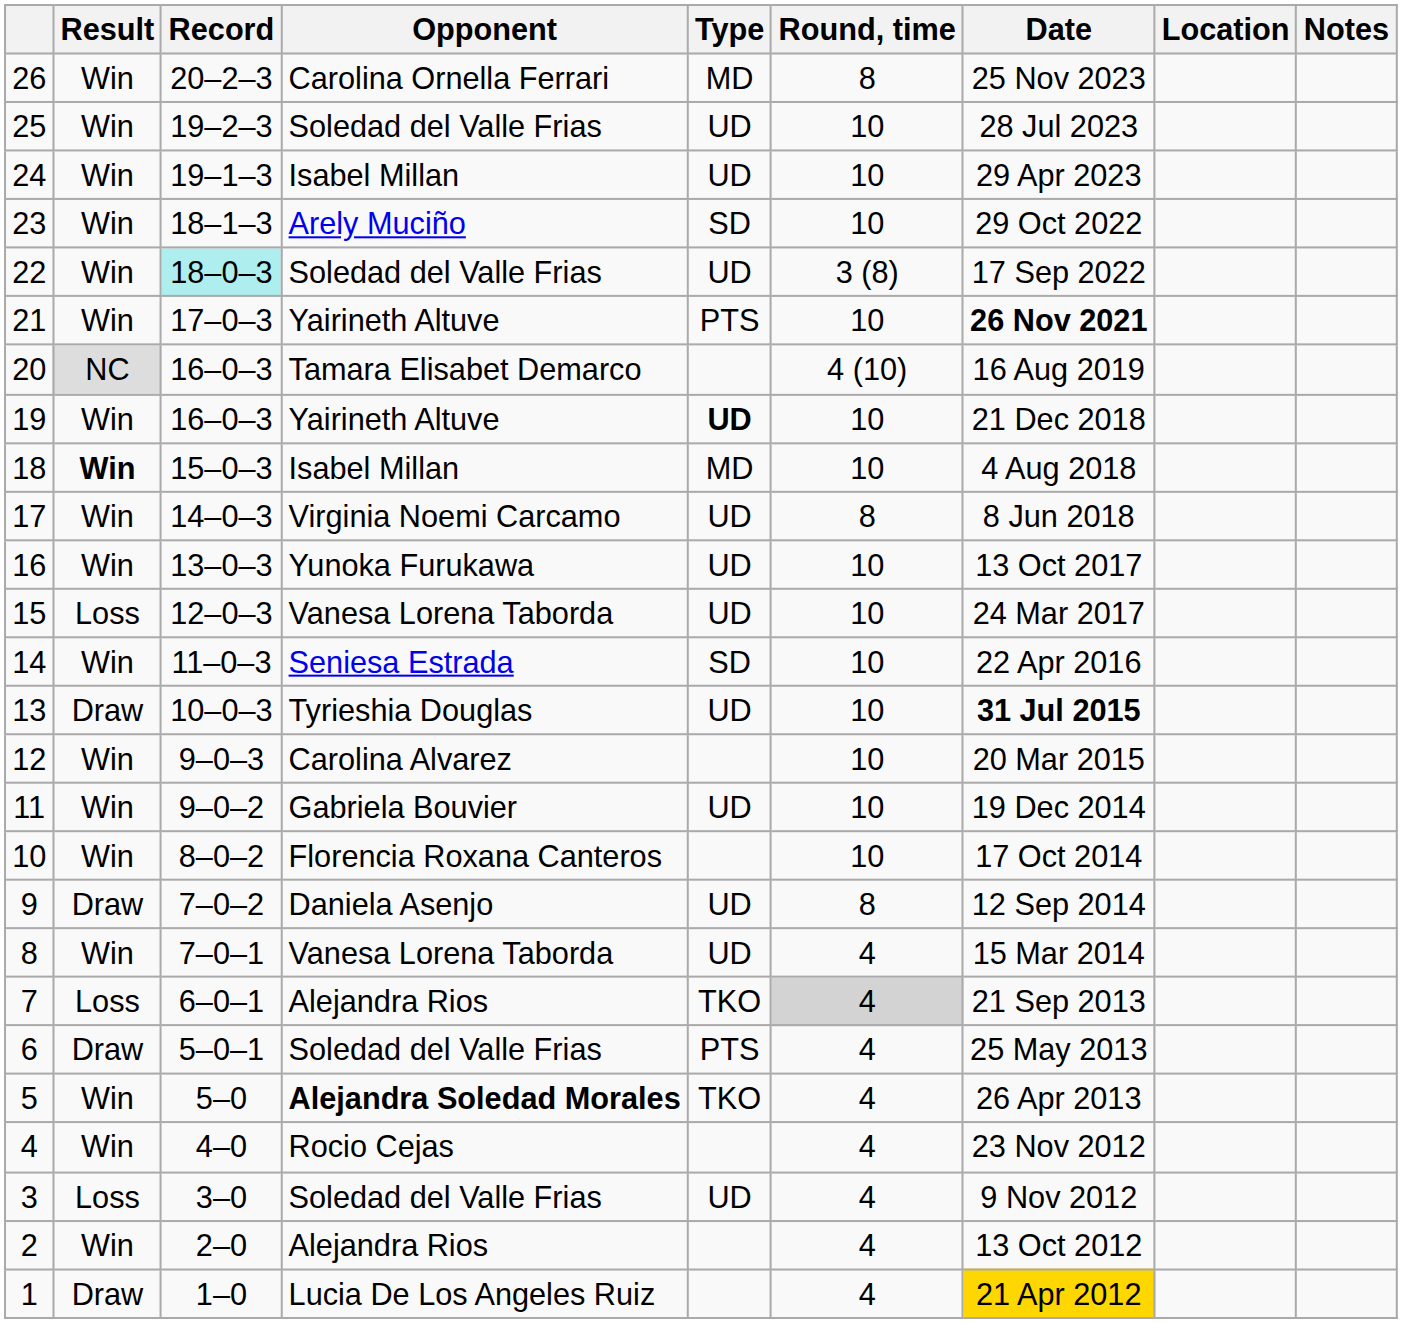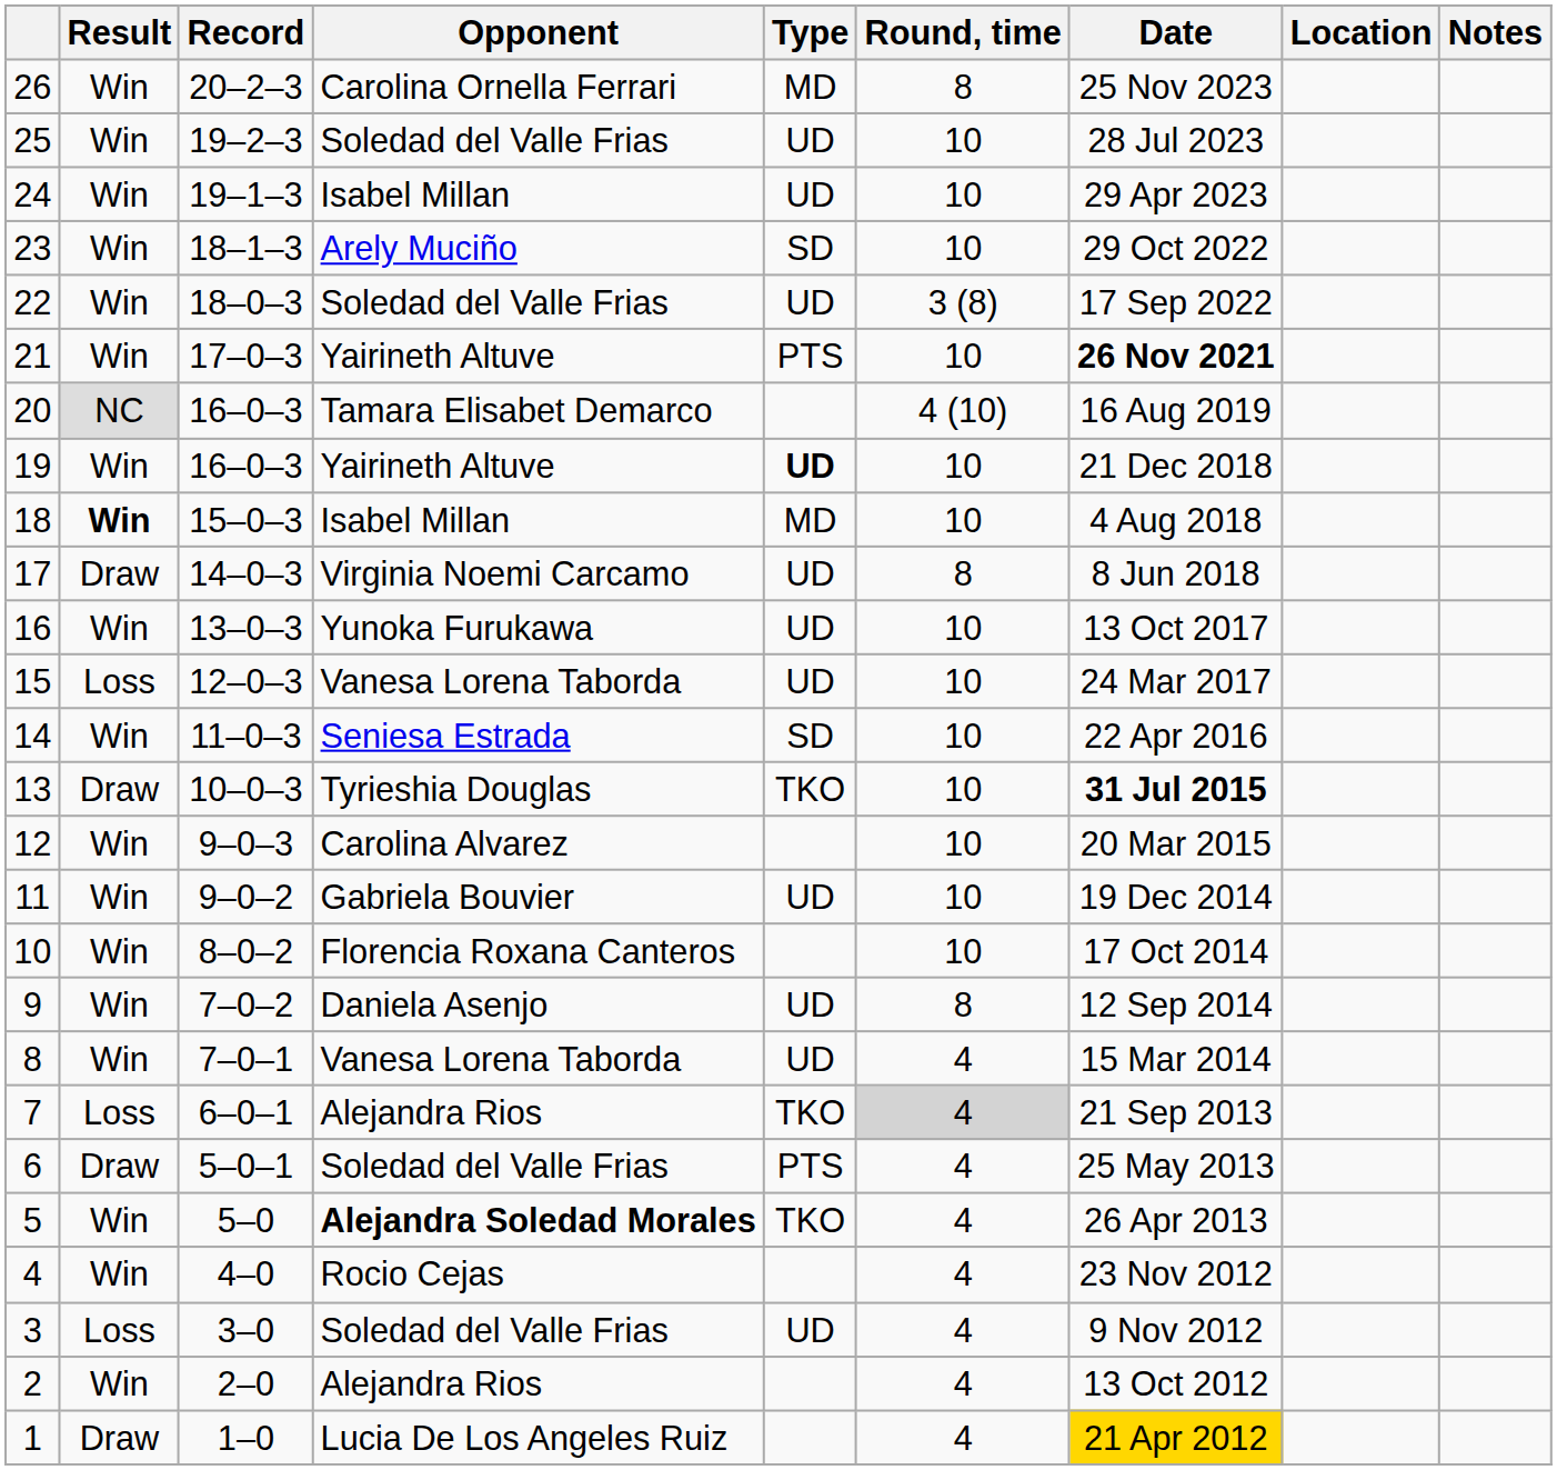 <table class="wikitable" style="text-align:center; font-size:95%">
 <tr>
 <th></th>
 <th>Result</th>
 <th>Record</th>
 <th>Opponent</th>
 <th>Type</th>
 <th>Round, time</th>
 <th>Date</th>
 <th>Location</th>
 <th>Notes</th>
 </tr>
 <tr>
 <td>26</td>
 <td>Win</td>
 <td>20–2–3 </td>
 <td align=left> Carolina Ornella Ferrari</td>
 <td>MD</td>
 <td>8</td>
 <td>25 Nov 2023</td>
 <td align=left></td>
 <td></td>
 </tr>
 <tr>
 <td>25</td>
 <td>Win</td>
 <td>19–2–3 </td>
 <td align=left> Soledad del Valle Frias</td>
 <td>UD</td>
 <td>10</td>
 <td>28 Jul 2023</td>
 <td align=left></td>
 <td align=left></td>
 </tr>
 <tr>
 <td>24</td>
 <td>Win</td>
 <td>19–1–3 </td>
 <td align=left> Isabel Millan</td>
 <td>UD</td>
 <td>10</td>
 <td>29 Apr 2023</td>
 <td align=left></td>
 <td align=left></td>
 </tr>
 <tr>
 <td>23</td>
 <td>Win</td>
 <td>18–1–3 </td>
 <td align=left> <a href='#'>Arely Muciño</a></td>
 <td>SD</td>
 <td>10</td>
 <td>29 Oct 2022</td>
 <td align=left></td>
 <td align=left></td>
 </tr>
 <tr>
 <td>22</td>
 <td>Win</td>
-<td style="background: paleturquoise;">18–0–3 </td>
+<td>18–0–3 </td>
 <td align=left> Soledad del Valle Frias</td>
 <td>UD</td>
 <td>3 (8)</td>
 <td>17 Sep 2022</td>
 <td align=left></td>
 <td></td>
 </tr>
 <tr>
 <td>21</td>
 <td>Win</td>
 <td>17–0–3 </td>
 <td align=left> Yairineth Altuve</td>
 <td>PTS</td>
 <td>10</td>
 <td><strong>26 Nov 2021</strong></td>
 <td align=left></td>
 <td align=left></td>
 </tr>
 <tr>
 <td>20</td>
 <td style="background:#DDD">NC</td>
 <td>16–0–3 </td>
 <td align=left> Tamara Elisabet Demarco</td>
 <td></td>
 <td>4 (10)</td>
 <td>16 Aug 2019</td>
 <td align=left></td>
 <td align=left></td>
 </tr>
 <tr>
 <td>19</td>
 <td>Win</td>
 <td>16–0–3</td>
 <td align=left> Yairineth Altuve</td>
 <td><strong>UD</strong></td>
 <td>10</td>
 <td>21 Dec 2018</td>
 <td align=left></td>
 <td align=left></td>
 </tr>
 <tr>
 <td>18</td>
 <td><strong>Win</strong></td>
 <td>15–0–3</td>
 <td align=left> Isabel Millan</td>
 <td>MD</td>
 <td>10</td>
 <td>4 Aug 2018</td>
 <td align=left></td>
 <td align=left></td>
 </tr>
 <tr>
 <td>17</td>
-<td>Win</td>
+<td>Draw</td>
 <td>14–0–3</td>
 <td align=left> Virginia Noemi Carcamo</td>
 <td>UD</td>
 <td>8</td>
 <td>8 Jun 2018</td>
 <td align=left></td>
 <td></td>
 </tr>
 <tr>
 <td>16</td>
 <td>Win</td>
 <td>13–0–3</td>
 <td align=left> Yunoka Furukawa</td>
 <td>UD</td>
 <td>10</td>
 <td>13 Oct 2017</td>
 <td align=left></td>
 <td align=left></td>
 </tr>
 <tr>
 <td>15</td>
 <td>Loss</td>
 <td>12–0–3</td>
 <td align=left> Vanesa Lorena Taborda</td>
 <td>UD</td>
 <td>10</td>
 <td>24 Mar 2017</td>
 <td align=left></td>
 <td align=left></td>
 </tr>
 <tr>
 <td>14</td>
 <td>Win</td>
 <td>11–0–3</td>
 <td align=left> <a href='#'>Seniesa Estrada</a></td>
 <td>SD</td>
 <td>10</td>
 <td>22 Apr 2016</td>
 <td align=left></td>
 <td align=left></td>
 </tr>
 <tr>
 <td>13</td>
 <td>Draw</td>
 <td>10–0–3</td>
 <td align=left> Tyrieshia Douglas</td>
-<td>UD</td>
+<td>TKO</td>
 <td>10</td>
 <td><strong>31 Jul 2015</strong></td>
 <td align=left></td>
 <td align=left></td>
 </tr>
 <tr>
 <td>12</td>
 <td>Win</td>
 <td>9–0–3</td>
 <td align=left> Carolina Alvarez</td>
 <td></td>
 <td>10</td>
 <td>20 Mar 2015</td>
 <td align=left></td>
 <td align=left></td>
 </tr>
 <tr>
 <td>11</td>
 <td>Win</td>
 <td>9–0–2</td>
 <td align=left> Gabriela Bouvier</td>
 <td>UD</td>
 <td>10</td>
 <td>19 Dec 2014</td>
 <td align=left></td>
 <td align=left></td>
 </tr>
 <tr>
 <td>10</td>
 <td>Win</td>
 <td>8–0–2</td>
 <td align=left> Florencia Roxana Canteros</td>
 <td></td>
 <td>10</td>
 <td>17 Oct 2014</td>
 <td align=left></td>
 <td align=left></td>
 </tr>
 <tr>
 <td>9</td>
-<td>Draw</td>
+<td>Win</td>
 <td>7–0–2</td>
 <td align=left> Daniela Asenjo</td>
 <td>UD</td>
 <td>8</td>
 <td>12 Sep 2014</td>
 <td align=left></td>
 <td></td>
 </tr>
 <tr>
 <td>8</td>
 <td>Win</td>
 <td>7–0–1</td>
 <td align=left> Vanesa Lorena Taborda</td>
 <td>UD</td>
 <td>4</td>
 <td>15 Mar 2014</td>
 <td align=left></td>
 <td></td>
 </tr>
 <tr>
 <td>7</td>
 <td>Loss</td>
 <td>6–0–1</td>
 <td align=left> Alejandra Rios</td>
 <td>TKO</td>
 <td style="background: lightgrey;">4</td>
 <td>21 Sep 2013</td>
 <td align=left></td>
 <td></td>
 </tr>
 <tr>
 <td>6</td>
 <td>Draw</td>
 <td>5–0–1</td>
 <td align=left> Soledad del Valle Frias</td>
 <td>PTS</td>
 <td>4</td>
 <td>25 May 2013</td>
 <td align=left></td>
 <td></td>
 </tr>
 <tr>
 <td>5</td>
 <td>Win</td>
 <td>5–0</td>
 <td align=left><strong> Alejandra Soledad Morales</strong></td>
 <td>TKO</td>
 <td>4</td>
 <td>26 Apr 2013</td>
 <td align=left></td>
 <td></td>
 </tr>
 <tr>
 <td>4</td>
 <td>Win</td>
 <td>4–0</td>
 <td align=left> Rocio Cejas</td>
 <td></td>
 <td>4</td>
 <td>23 Nov 2012</td>
 <td align=left></td>
 <td></td>
 </tr>
 <tr>
 <td>3</td>
 <td>Loss</td>
 <td>3–0</td>
 <td align=left> Soledad del Valle Frias</td>
 <td>UD</td>
 <td>4</td>
 <td>9 Nov 2012</td>
 <td align=left></td>
 <td></td>
 </tr>
 <tr>
 <td>2</td>
 <td>Win</td>
 <td>2–0</td>
 <td align=left> Alejandra Rios</td>
 <td></td>
 <td>4</td>
 <td>13 Oct 2012</td>
 <td align=left></td>
 <td></td>
 </tr>
 <tr>
 <td>1</td>
 <td>Draw</td>
 <td>1–0</td>
 <td align=left> Lucia De Los Angeles Ruiz</td>
 <td></td>
 <td>4</td>
 <td style="background: gold;">21 Apr 2012</td>
 <td align=left></td>
 <td></td>
 </tr>
 <tr>
 </tr>
 </table>
